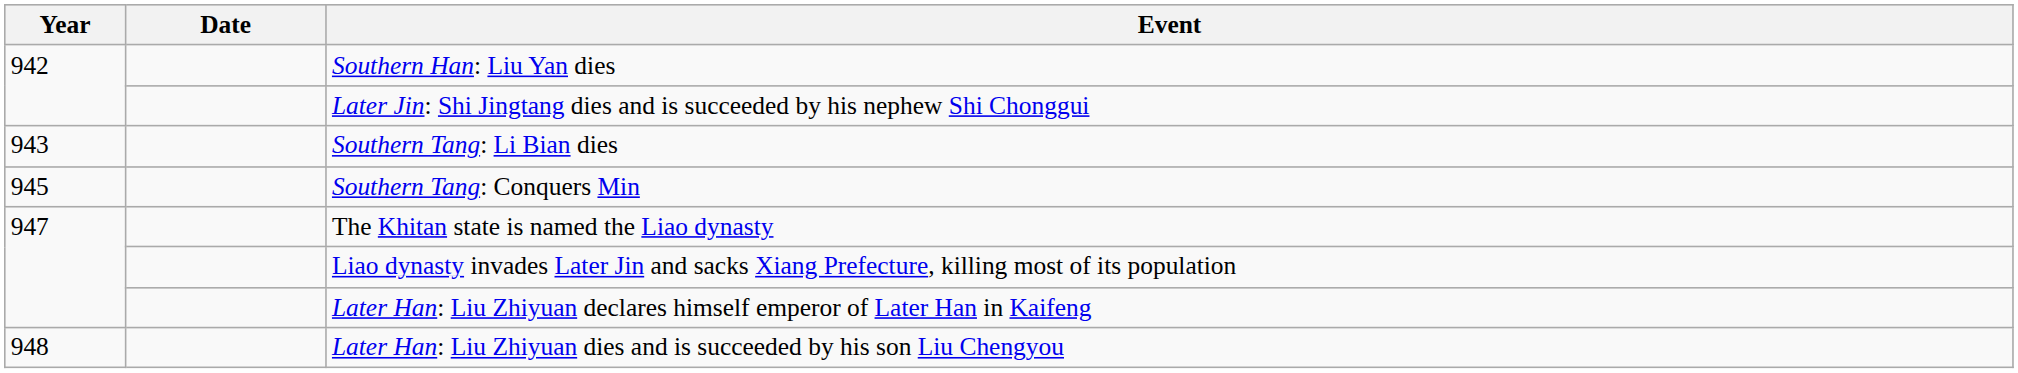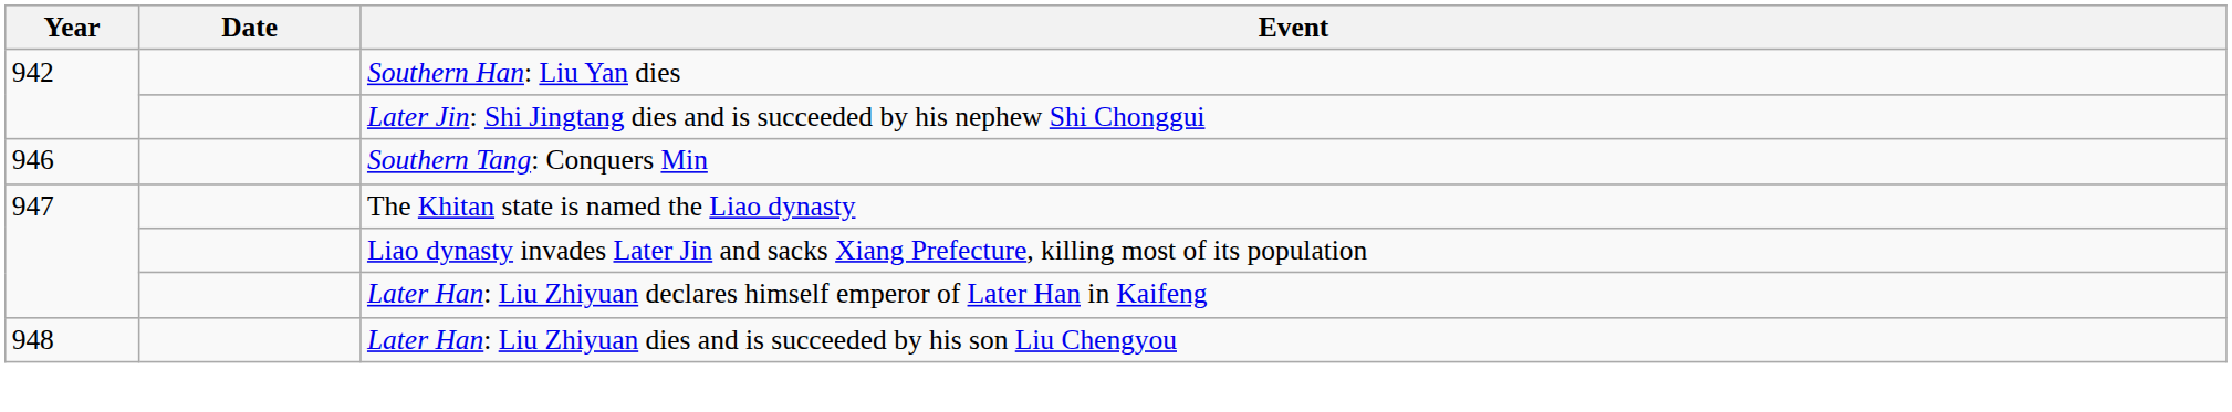 <table class="wikitable" width="100%">
 <tr>
 <th style="width:6%">Year</th>
 <th style="width:10%">Date</th>
 <th>Event</th>
 </tr>
 <tr>
 <td rowspan="2" valign="top">942</td>
 <td></td>
 <td><em><a href='#'>Southern Han</a></em>: <a href='#'>Liu Yan</a> dies</td>
 </tr>
 <tr>
 <td></td>
 <td><em><a href='#'>Later Jin</a></em>: <a href='#'>Shi Jingtang</a> dies and is succeeded by his nephew <a href='#'>Shi Chonggui</a></td>
 </tr>
 <tr>
-<td>943</td>
-<td></td>
-<td><em><a href='#'>Southern Tang</a></em>: <a href='#'>Li Bian</a> dies</td>
-</tr>
-<tr>
-<td>945</td>
+<td>946</td>
 <td></td>
 <td><em><a href='#'>Southern Tang</a></em>: Conquers <a href='#'>Min</a></td>
 </tr>
 <tr>
 <td rowspan="3" valign="top">947</td>
 <td></td>
 <td>The <a href='#'>Khitan</a> state is named the <a href='#'>Liao dynasty</a></td>
 </tr>
 <tr>
 <td></td>
 <td><a href='#'>Liao dynasty</a> invades <a href='#'>Later Jin</a> and sacks <a href='#'>Xiang Prefecture</a>, killing most of its population</td>
 </tr>
 <tr>
 <td></td>
 <td><em><a href='#'>Later Han</a></em>: <a href='#'>Liu Zhiyuan</a> declares himself emperor of <a href='#'>Later Han</a> in <a href='#'>Kaifeng</a></td>
 </tr>
 <tr>
 <td>948</td>
 <td></td>
 <td><em><a href='#'>Later Han</a></em>: <a href='#'>Liu Zhiyuan</a> dies and is succeeded by his son <a href='#'>Liu Chengyou</a></td>
 </tr>
 </table>
